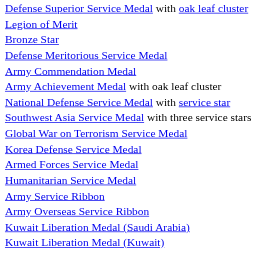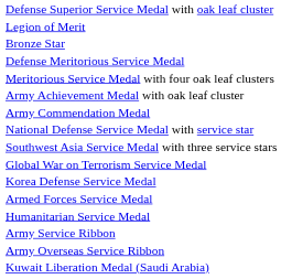 <table>
 <tr>
 <td></td>
 <td><a href='#'>Defense Superior Service Medal</a> with <a href='#'>oak leaf cluster</a></td>
 </tr>
 <tr>
 <td></td>
 <td><a href='#'>Legion of Merit</a></td>
 </tr>
 <tr>
 <td></td>
 <td><a href='#'>Bronze Star</a></td>
 </tr>
 <tr>
 <td></td>
 <td><a href='#'>Defense Meritorious Service Medal</a></td>
 </tr>
 <tr>
 <td></td>
-<td><a href='#'>Army Commendation Medal</a></td>
+<td><a href='#'>Meritorious Service Medal</a> with four oak leaf clusters</td>
 </tr>
 <tr>
 <td></td>
 <td><a href='#'>Army Achievement Medal</a> with oak leaf cluster</td>
+</tr>
+<tr>
+<td></td>
+<td><a href='#'>Army Commendation Medal</a></td>
 </tr>
 <tr>
 <td></td>
 <td><a href='#'>National Defense Service Medal</a> with <a href='#'>service star</a></td>
 </tr>
 <tr>
 <td></td>
 <td><a href='#'>Southwest Asia Service Medal</a> with three service stars</td>
 </tr>
 <tr>
 <td></td>
 <td><a href='#'>Global War on Terrorism Service Medal</a></td>
 </tr>
 <tr>
 <td></td>
 <td><a href='#'>Korea Defense Service Medal</a></td>
 </tr>
 <tr>
 <td></td>
 <td><a href='#'>Armed Forces Service Medal</a></td>
 </tr>
 <tr>
 <td></td>
 <td><a href='#'>Humanitarian Service Medal</a></td>
 </tr>
 <tr>
 <td></td>
 <td><a href='#'>Army Service Ribbon</a></td>
 </tr>
 <tr>
 <td></td>
 <td><a href='#'>Army Overseas Service Ribbon</a></td>
 </tr>
 <tr>
 <td></td>
 <td><a href='#'>Kuwait Liberation Medal (Saudi Arabia)</a></td>
 </tr>
-<tr>
-<td></td>
-<td><a href='#'>Kuwait Liberation Medal (Kuwait)</a></td>
-</tr>
 </table>
